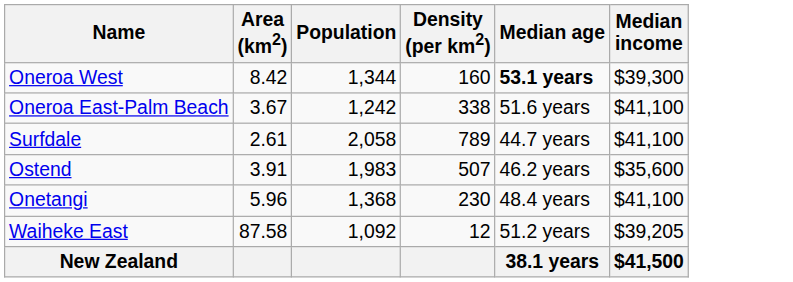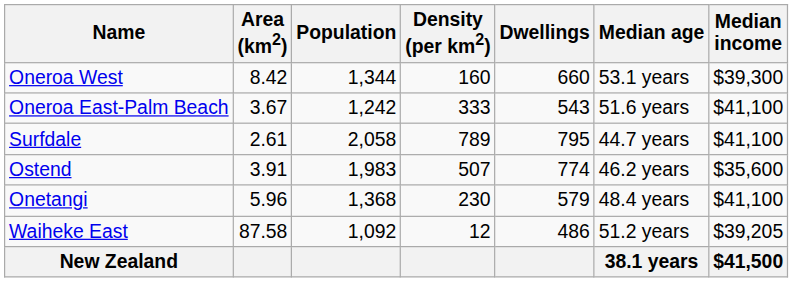 <table class="wikitable">
 <tr>
 <th>Name</th>
 <th>Area<br>(km<sup>2</sup>)</th>
 <th>Population</th>
 <th>Density<br>(per km<sup>2</sup>)</th>
+<th>Dwellings</th>
 <th>Median age</th>
 <th>Median<br>income</th>
 </tr>
 <tr>
 <td><a href='#'>Oneroa West</a></td>
 <td style="text-align:right;">8.42</td>
 <td style="text-align:right;">1,344</td>
 <td style="text-align:right;">160</td>
-<td><strong>53.1 years</strong></td>
+<td style="text-align:right;">660</td>
+<td>53.1 years</td>
 <td>$39,300</td>
 </tr>
 <tr>
 <td><a href='#'>Oneroa East-Palm Beach</a></td>
 <td style="text-align:right;">3.67</td>
 <td style="text-align:right;">1,242</td>
-<td style="text-align:right;">338</td>
+<td style="text-align:right;">333</td>
+<td style="text-align:right;">543</td>
 <td>51.6 years</td>
 <td>$41,100</td>
 </tr>
 <tr>
 <td><a href='#'>Surfdale</a></td>
 <td style="text-align:right;">2.61</td>
 <td style="text-align:right;">2,058</td>
 <td style="text-align:right;">789</td>
+<td style="text-align:right;">795</td>
 <td>44.7 years</td>
 <td>$41,100</td>
 </tr>
 <tr>
 <td><a href='#'>Ostend</a></td>
 <td style="text-align:right;">3.91</td>
 <td style="text-align:right;">1,983</td>
 <td style="text-align:right;">507</td>
+<td style="text-align:right;">774</td>
 <td>46.2 years</td>
 <td>$35,600</td>
 </tr>
 <tr>
 <td><a href='#'>Onetangi</a></td>
 <td style="text-align:right;">5.96</td>
 <td style="text-align:right;">1,368</td>
 <td style="text-align:right;">230</td>
+<td style="text-align:right;">579</td>
 <td>48.4 years</td>
 <td>$41,100</td>
 </tr>
 <tr>
 <td><a href='#'>Waiheke East</a></td>
 <td style="text-align:right;">87.58</td>
 <td style="text-align:right;">1,092</td>
 <td style="text-align:right;">12</td>
+<td style="text-align:right;">486</td>
 <td>51.2 years</td>
 <td>$39,205</td>
 </tr>
 <tr>
 <th>New Zealand</th>
 <th></th>
 <th></th>
 <th></th>
+<th></th>
 <th>38.1 years</th>
 <th style="text-align:left;">$41,500</th>
 </tr>
 </table>
